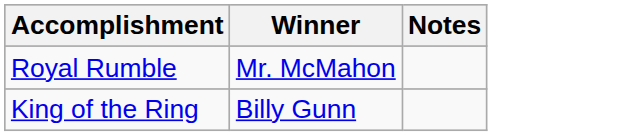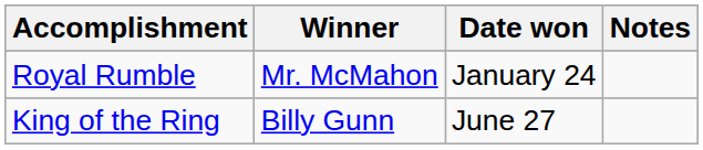 <table class="wikitable">
 <tr>
 <th>Accomplishment</th>
 <th>Winner</th>
+<th>Date won</th>
 <th>Notes</th>
 </tr>
 <tr>
 <td><a href='#'>Royal Rumble</a></td>
 <td><a href='#'>Mr. McMahon</a></td>
+<td>January 24</td>
 <td></td>
 </tr>
 <tr>
 <td><a href='#'>King of the Ring</a></td>
 <td><a href='#'>Billy Gunn</a></td>
+<td>June 27</td>
 <td></td>
 </tr>
 </table>
